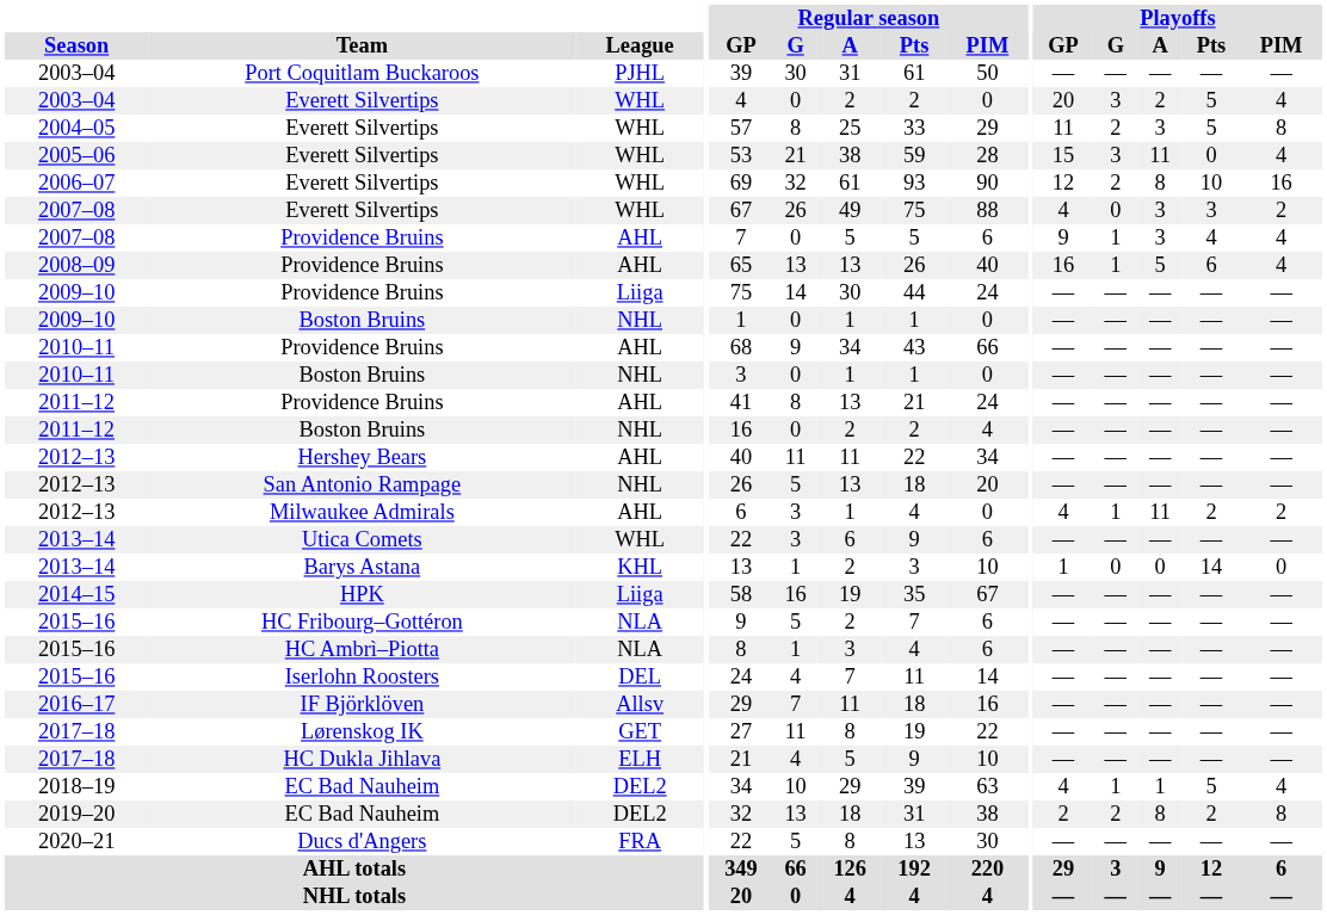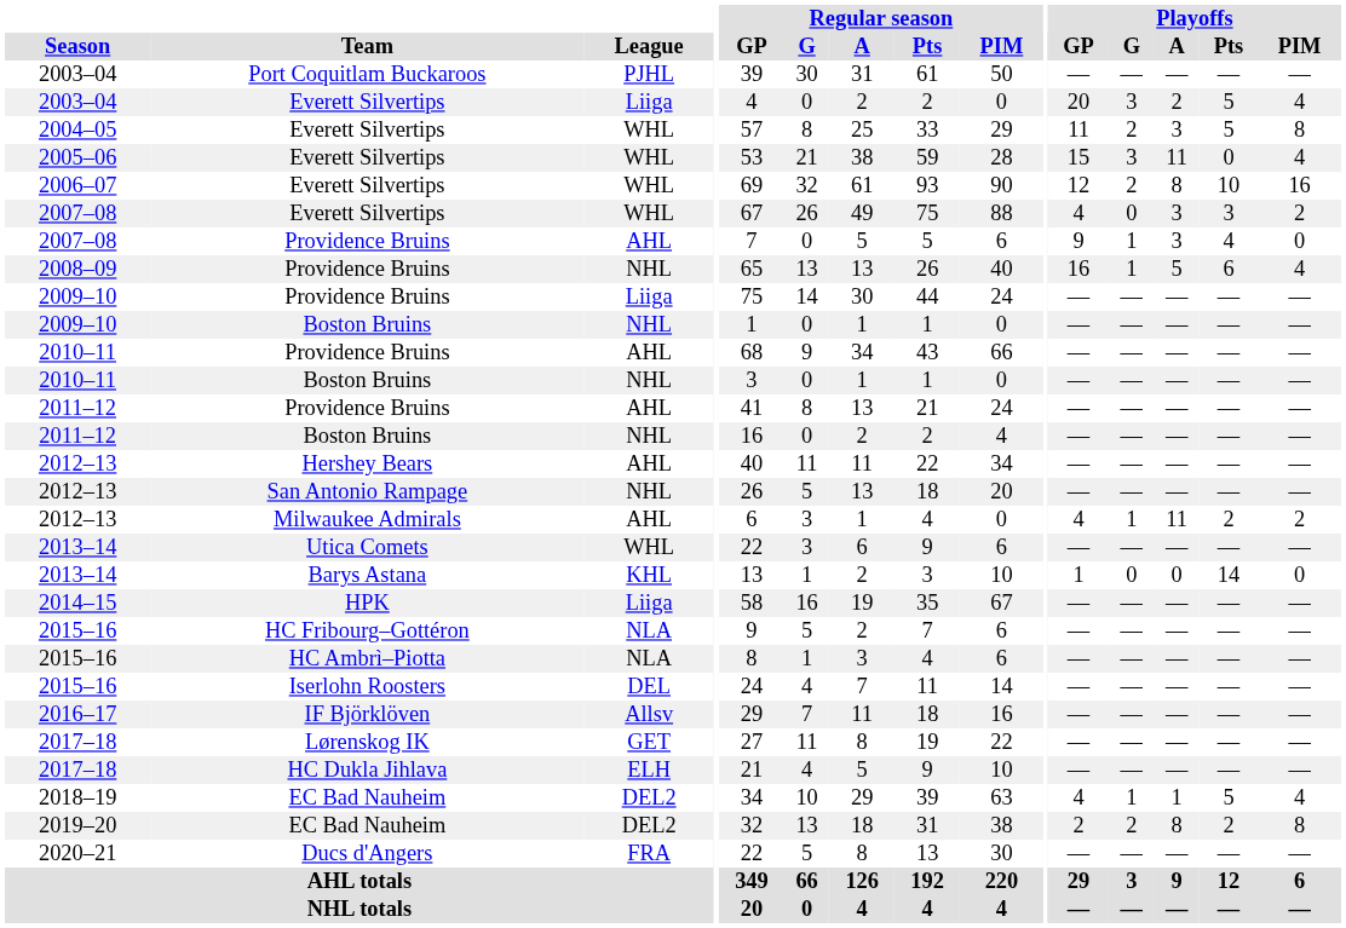 <table border="0" cellpadding="1" cellspacing="0" style="text-align:center; width:60em">
 <tr bgcolor="#e0e0e0">
 <th colspan="3" bgcolor="#ffffff"></th>
 <th rowspan="99" bgcolor="#ffffff"></th>
 <th colspan="5"><a href='#'>Regular season</a></th>
 <th rowspan="99" bgcolor="#ffffff"></th>
 <th colspan="5"><a href='#'>Playoffs</a></th>
 </tr>
 <tr bgcolor="#e0e0e0">
 <th><a href='#'>Season</a></th>
 <th>Team</th>
 <th>League</th>
 <th>GP</th>
 <th><a href='#'>G</a></th>
 <th><a href='#'>A</a></th>
 <th><a href='#'>Pts</a></th>
 <th><a href='#'>PIM</a></th>
 <th>GP</th>
 <th>G</th>
 <th>A</th>
 <th>Pts</th>
 <th>PIM</th>
 </tr>
 <tr>
 <td>2003–04</td>
 <td><a href='#'>Port Coquitlam Buckaroos</a></td>
 <td><a href='#'>PJHL</a></td>
 <td>39</td>
 <td>30</td>
 <td>31</td>
 <td>61</td>
 <td>50</td>
 <td>—</td>
 <td>—</td>
 <td>—</td>
 <td>—</td>
 <td>—</td>
 </tr>
 <tr bgcolor="#f0f0f0">
 <td><a href='#'>2003–04</a></td>
 <td><a href='#'>Everett Silvertips</a></td>
-<td><a href='#'>WHL</a></td>
+<td><a href='#'>Liiga</a></td>
 <td>4</td>
 <td>0</td>
 <td>2</td>
 <td>2</td>
 <td>0</td>
 <td>20</td>
 <td>3</td>
 <td>2</td>
 <td>5</td>
 <td>4</td>
 </tr>
 <tr>
 <td><a href='#'>2004–05</a></td>
 <td>Everett Silvertips</td>
 <td>WHL</td>
 <td>57</td>
 <td>8</td>
 <td>25</td>
 <td>33</td>
 <td>29</td>
 <td>11</td>
 <td>2</td>
 <td>3</td>
 <td>5</td>
 <td>8</td>
 </tr>
 <tr bgcolor="#f0f0f0">
 <td><a href='#'>2005–06</a></td>
 <td>Everett Silvertips</td>
 <td>WHL</td>
 <td>53</td>
 <td>21</td>
 <td>38</td>
 <td>59</td>
 <td>28</td>
 <td>15</td>
 <td>3</td>
 <td>11</td>
 <td>0</td>
 <td>4</td>
 </tr>
 <tr>
 <td><a href='#'>2006–07</a></td>
 <td>Everett Silvertips</td>
 <td>WHL</td>
 <td>69</td>
 <td>32</td>
 <td>61</td>
 <td>93</td>
 <td>90</td>
 <td>12</td>
 <td>2</td>
 <td>8</td>
 <td>10</td>
 <td>16</td>
 </tr>
 <tr bgcolor="#f0f0f0">
 <td><a href='#'>2007–08</a></td>
 <td>Everett Silvertips</td>
 <td>WHL</td>
 <td>67</td>
 <td>26</td>
 <td>49</td>
 <td>75</td>
 <td>88</td>
 <td>4</td>
 <td>0</td>
 <td>3</td>
 <td>3</td>
 <td>2</td>
 </tr>
 <tr>
 <td><a href='#'>2007–08</a></td>
 <td><a href='#'>Providence Bruins</a></td>
 <td><a href='#'>AHL</a></td>
 <td>7</td>
 <td>0</td>
 <td>5</td>
 <td>5</td>
 <td>6</td>
 <td>9</td>
 <td>1</td>
 <td>3</td>
 <td>4</td>
-<td>4</td>
+<td>0</td>
 </tr>
 <tr bgcolor="#f0f0f0">
 <td><a href='#'>2008–09</a></td>
 <td>Providence Bruins</td>
-<td>AHL</td>
+<td>NHL</td>
 <td>65</td>
 <td>13</td>
 <td>13</td>
 <td>26</td>
 <td>40</td>
 <td>16</td>
 <td>1</td>
 <td>5</td>
 <td>6</td>
 <td>4</td>
 </tr>
 <tr>
 <td><a href='#'>2009–10</a></td>
 <td>Providence Bruins</td>
 <td><a href='#'>Liiga</a></td>
 <td>75</td>
 <td>14</td>
 <td>30</td>
 <td>44</td>
 <td>24</td>
 <td>—</td>
 <td>—</td>
 <td>—</td>
 <td>—</td>
 <td>—</td>
 </tr>
 <tr bgcolor="#f0f0f0">
 <td><a href='#'>2009–10</a></td>
 <td><a href='#'>Boston Bruins</a></td>
 <td><a href='#'>NHL</a></td>
 <td>1</td>
 <td>0</td>
 <td>1</td>
 <td>1</td>
 <td>0</td>
 <td>—</td>
 <td>—</td>
 <td>—</td>
 <td>—</td>
 <td>—</td>
 </tr>
 <tr>
 <td><a href='#'>2010–11</a></td>
 <td>Providence Bruins</td>
 <td>AHL</td>
 <td>68</td>
 <td>9</td>
 <td>34</td>
 <td>43</td>
 <td>66</td>
 <td>—</td>
 <td>—</td>
 <td>—</td>
 <td>—</td>
 <td>—</td>
 </tr>
 <tr bgcolor="#f0f0f0">
 <td><a href='#'>2010–11</a></td>
 <td>Boston Bruins</td>
 <td>NHL</td>
 <td>3</td>
 <td>0</td>
 <td>1</td>
 <td>1</td>
 <td>0</td>
 <td>—</td>
 <td>—</td>
 <td>—</td>
 <td>—</td>
 <td>—</td>
 </tr>
 <tr>
 <td><a href='#'>2011–12</a></td>
 <td>Providence Bruins</td>
 <td>AHL</td>
 <td>41</td>
 <td>8</td>
 <td>13</td>
 <td>21</td>
 <td>24</td>
 <td>—</td>
 <td>—</td>
 <td>—</td>
 <td>—</td>
 <td>—</td>
 </tr>
 <tr bgcolor="#f0f0f0">
 <td><a href='#'>2011–12</a></td>
 <td>Boston Bruins</td>
 <td>NHL</td>
 <td>16</td>
 <td>0</td>
 <td>2</td>
 <td>2</td>
 <td>4</td>
 <td>—</td>
 <td>—</td>
 <td>—</td>
 <td>—</td>
 <td>—</td>
 </tr>
 <tr>
 <td><a href='#'>2012–13</a></td>
 <td><a href='#'>Hershey Bears</a></td>
 <td>AHL</td>
 <td>40</td>
 <td>11</td>
 <td>11</td>
 <td>22</td>
 <td>34</td>
 <td>—</td>
 <td>—</td>
 <td>—</td>
 <td>—</td>
 <td>—</td>
 </tr>
 <tr bgcolor="#f0f0f0">
 <td>2012–13</td>
 <td><a href='#'>San Antonio Rampage</a></td>
 <td>NHL</td>
 <td>26</td>
 <td>5</td>
 <td>13</td>
 <td>18</td>
 <td>20</td>
 <td>—</td>
 <td>—</td>
 <td>—</td>
 <td>—</td>
 <td>—</td>
 </tr>
 <tr>
 <td>2012–13</td>
 <td><a href='#'>Milwaukee Admirals</a></td>
 <td>AHL</td>
 <td>6</td>
 <td>3</td>
 <td>1</td>
 <td>4</td>
 <td>0</td>
 <td>4</td>
 <td>1</td>
 <td>11</td>
 <td>2</td>
 <td>2</td>
 </tr>
 <tr bgcolor="#f0f0f0">
 <td><a href='#'>2013–14</a></td>
 <td><a href='#'>Utica Comets</a></td>
 <td>WHL</td>
 <td>22</td>
 <td>3</td>
 <td>6</td>
 <td>9</td>
 <td>6</td>
 <td>—</td>
 <td>—</td>
 <td>—</td>
 <td>—</td>
 <td>—</td>
 </tr>
 <tr>
 <td><a href='#'>2013–14</a></td>
 <td><a href='#'>Barys Astana</a></td>
 <td><a href='#'>KHL</a></td>
 <td>13</td>
 <td>1</td>
 <td>2</td>
 <td>3</td>
 <td>10</td>
 <td>1</td>
 <td>0</td>
 <td>0</td>
 <td>14</td>
 <td>0</td>
 </tr>
 <tr bgcolor="#f0f0f0">
 <td><a href='#'>2014–15</a></td>
 <td><a href='#'>HPK</a></td>
 <td><a href='#'>Liiga</a></td>
 <td>58</td>
 <td>16</td>
 <td>19</td>
 <td>35</td>
 <td>67</td>
 <td>—</td>
 <td>—</td>
 <td>—</td>
 <td>—</td>
 <td>—</td>
 </tr>
 <tr>
 <td><a href='#'>2015–16</a></td>
 <td><a href='#'>HC Fribourg–Gottéron</a></td>
 <td><a href='#'>NLA</a></td>
 <td>9</td>
 <td>5</td>
 <td>2</td>
 <td>7</td>
 <td>6</td>
 <td>—</td>
 <td>—</td>
 <td>—</td>
 <td>—</td>
 <td>—</td>
 </tr>
 <tr bgcolor="#f0f0f0">
 <td>2015–16</td>
 <td><a href='#'>HC Ambrì–Piotta</a></td>
 <td>NLA</td>
 <td>8</td>
 <td>1</td>
 <td>3</td>
 <td>4</td>
 <td>6</td>
 <td>—</td>
 <td>—</td>
 <td>—</td>
 <td>—</td>
 <td>—</td>
 </tr>
 <tr>
 <td><a href='#'>2015–16</a></td>
 <td><a href='#'>Iserlohn Roosters</a></td>
 <td><a href='#'>DEL</a></td>
 <td>24</td>
 <td>4</td>
 <td>7</td>
 <td>11</td>
 <td>14</td>
 <td>—</td>
 <td>—</td>
 <td>—</td>
 <td>—</td>
 <td>—</td>
 </tr>
 <tr bgcolor="#f0f0f0">
 <td><a href='#'>2016–17</a></td>
 <td><a href='#'>IF Björklöven</a></td>
 <td><a href='#'>Allsv</a></td>
 <td>29</td>
 <td>7</td>
 <td>11</td>
 <td>18</td>
 <td>16</td>
 <td>—</td>
 <td>—</td>
 <td>—</td>
 <td>—</td>
 <td>—</td>
 </tr>
 <tr>
 <td><a href='#'>2017–18</a></td>
 <td><a href='#'>Lørenskog IK</a></td>
 <td><a href='#'>GET</a></td>
 <td>27</td>
 <td>11</td>
 <td>8</td>
 <td>19</td>
 <td>22</td>
 <td>—</td>
 <td>—</td>
 <td>—</td>
 <td>—</td>
 <td>—</td>
 </tr>
 <tr bgcolor="#f0f0f0">
 <td><a href='#'>2017–18</a></td>
 <td><a href='#'>HC Dukla Jihlava</a></td>
 <td><a href='#'>ELH</a></td>
 <td>21</td>
 <td>4</td>
 <td>5</td>
 <td>9</td>
 <td>10</td>
 <td>—</td>
 <td>—</td>
 <td>—</td>
 <td>—</td>
 <td>—</td>
 </tr>
 <tr>
 <td>2018–19</td>
 <td><a href='#'>EC Bad Nauheim</a></td>
 <td><a href='#'>DEL2</a></td>
 <td>34</td>
 <td>10</td>
 <td>29</td>
 <td>39</td>
 <td>63</td>
 <td>4</td>
 <td>1</td>
 <td>1</td>
 <td>5</td>
 <td>4</td>
 </tr>
 <tr bgcolor="#f0f0f0">
 <td>2019–20</td>
 <td>EC Bad Nauheim</td>
 <td>DEL2</td>
 <td>32</td>
 <td>13</td>
 <td>18</td>
 <td>31</td>
 <td>38</td>
 <td>2</td>
 <td>2</td>
 <td>8</td>
 <td>2</td>
 <td>8</td>
 </tr>
 <tr>
 <td>2020–21</td>
 <td><a href='#'>Ducs d'Angers</a></td>
 <td><a href='#'>FRA</a></td>
 <td>22</td>
 <td>5</td>
 <td>8</td>
 <td>13</td>
 <td>30</td>
 <td>—</td>
 <td>—</td>
 <td>—</td>
 <td>—</td>
 <td>—</td>
 </tr>
 <tr bgcolor="#e0e0e0">
 <th colspan="3">AHL totals</th>
 <th>349</th>
 <th>66</th>
 <th>126</th>
 <th>192</th>
 <th>220</th>
 <th>29</th>
 <th>3</th>
 <th>9</th>
 <th>12</th>
 <th>6</th>
 </tr>
 <tr bgcolor="#e0e0e0">
 <th colspan="3">NHL totals</th>
 <th>20</th>
 <th>0</th>
 <th>4</th>
 <th>4</th>
 <th>4</th>
 <th>—</th>
 <th>—</th>
 <th>—</th>
 <th>—</th>
 <th>—</th>
 </tr>
 </table>
